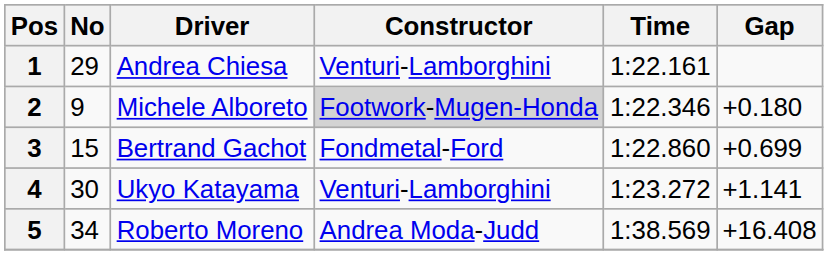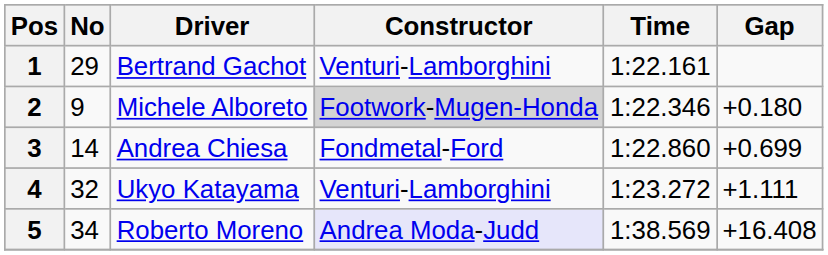 <table class="wikitable sortable" style="font-size: 95%;">
 <tr>
 <th>Pos</th>
 <th>No</th>
 <th>Driver</th>
 <th>Constructor</th>
 <th>Time</th>
 <th>Gap</th>
 </tr>
 <tr>
 <th>1</th>
 <td>29</td>
-<td> <a href='#'>Andrea Chiesa</a></td>
+<td> <a href='#'>Bertrand Gachot</a></td>
 <td><a href='#'>Venturi</a>-<a href='#'>Lamborghini</a></td>
 <td>1:22.161</td>
 <td></td>
 </tr>
 <tr>
 <th>2</th>
 <td>9</td>
 <td> <a href='#'>Michele Alboreto</a></td>
 <td style="background: lightgrey;"><a href='#'>Footwork</a>-<a href='#'>Mugen-Honda</a></td>
 <td>1:22.346</td>
 <td>+0.180</td>
 </tr>
 <tr>
 <th>3</th>
-<td>15</td>
-<td> <a href='#'>Bertrand Gachot</a></td>
+<td>14</td>
+<td> <a href='#'>Andrea Chiesa</a></td>
 <td><a href='#'>Fondmetal</a>-<a href='#'>Ford</a></td>
 <td>1:22.860</td>
 <td>+0.699</td>
 </tr>
 <tr>
 <th>4</th>
-<td>30</td>
+<td>32</td>
 <td> <a href='#'>Ukyo Katayama</a></td>
 <td><a href='#'>Venturi</a>-<a href='#'>Lamborghini</a></td>
 <td>1:23.272</td>
-<td>+1.141</td>
+<td>+1.111</td>
 </tr>
 <tr>
 <th>5</th>
 <td>34</td>
 <td> <a href='#'>Roberto Moreno</a></td>
-<td><a href='#'>Andrea Moda</a>-<a href='#'>Judd</a></td>
+<td style="background: lavender;"><a href='#'>Andrea Moda</a>-<a href='#'>Judd</a></td>
 <td>1:38.569</td>
 <td>+16.408</td>
 </tr>
 <tr>
 </tr>
 </table>
